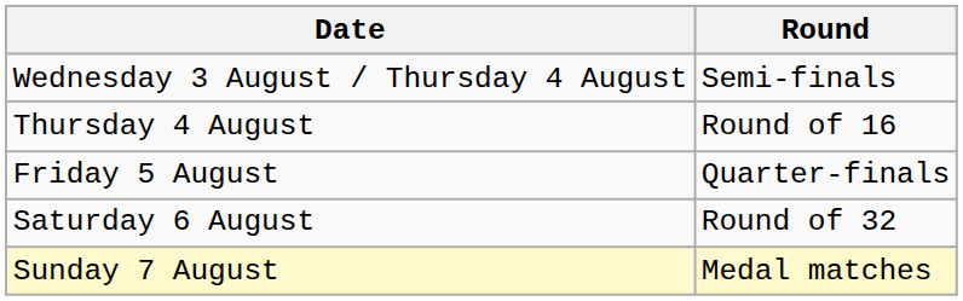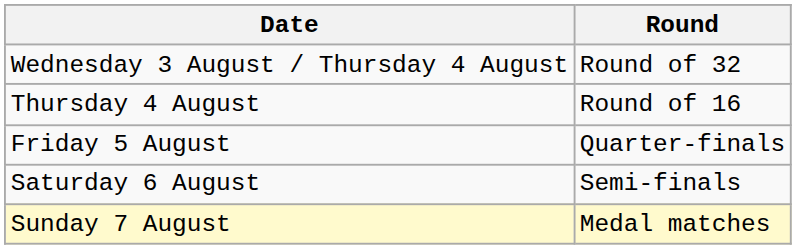 <table class="wikitable">
 <tr>
 <th>Date</th>
 <th>Round</th>
 </tr>
 <tr>
 <td>Wednesday 3 August / Thursday 4 August</td>
-<td>Semi-finals</td>
+<td>Round of 32</td>
 </tr>
 <tr>
 <td>Thursday 4 August</td>
 <td>Round of 16</td>
 </tr>
 <tr>
 <td>Friday 5 August</td>
 <td>Quarter-finals</td>
 </tr>
 <tr>
 <td>Saturday 6 August</td>
-<td>Round of 32</td>
+<td>Semi-finals</td>
 </tr>
 <tr>
 <td style=background:lemonchiffon>Sunday 7 August</td>
 <td style=background:lemonchiffon>Medal matches</td>
 </tr>
 </table>
